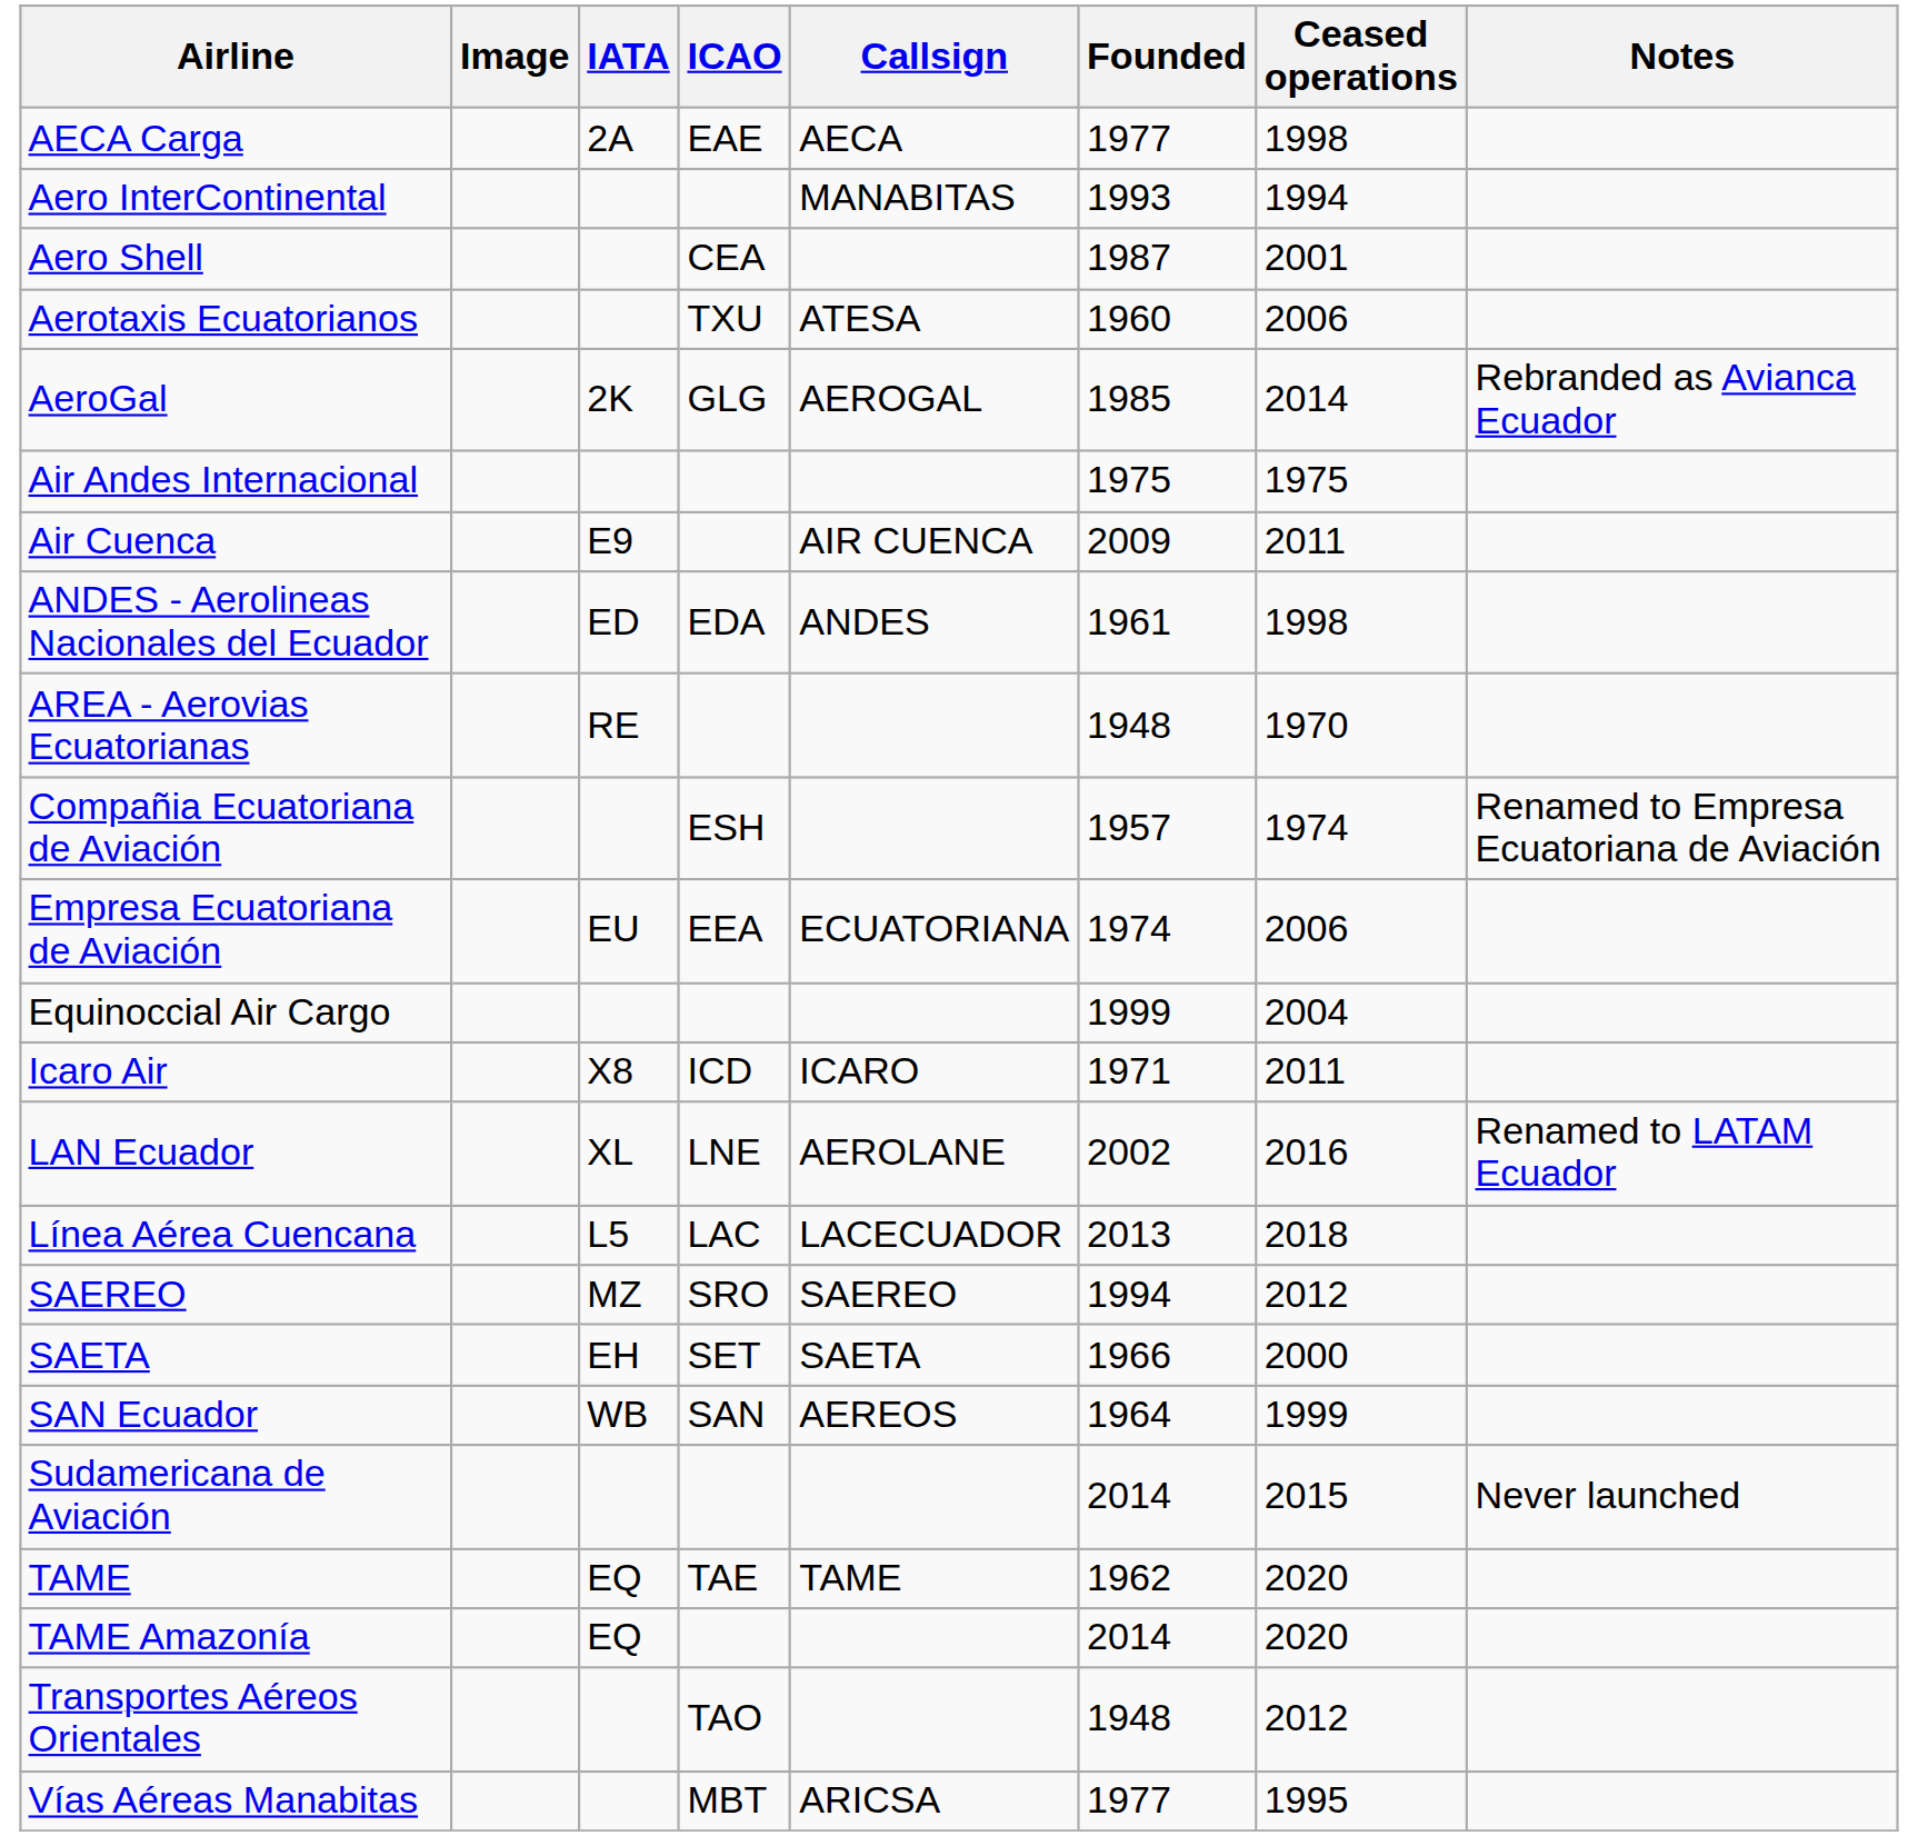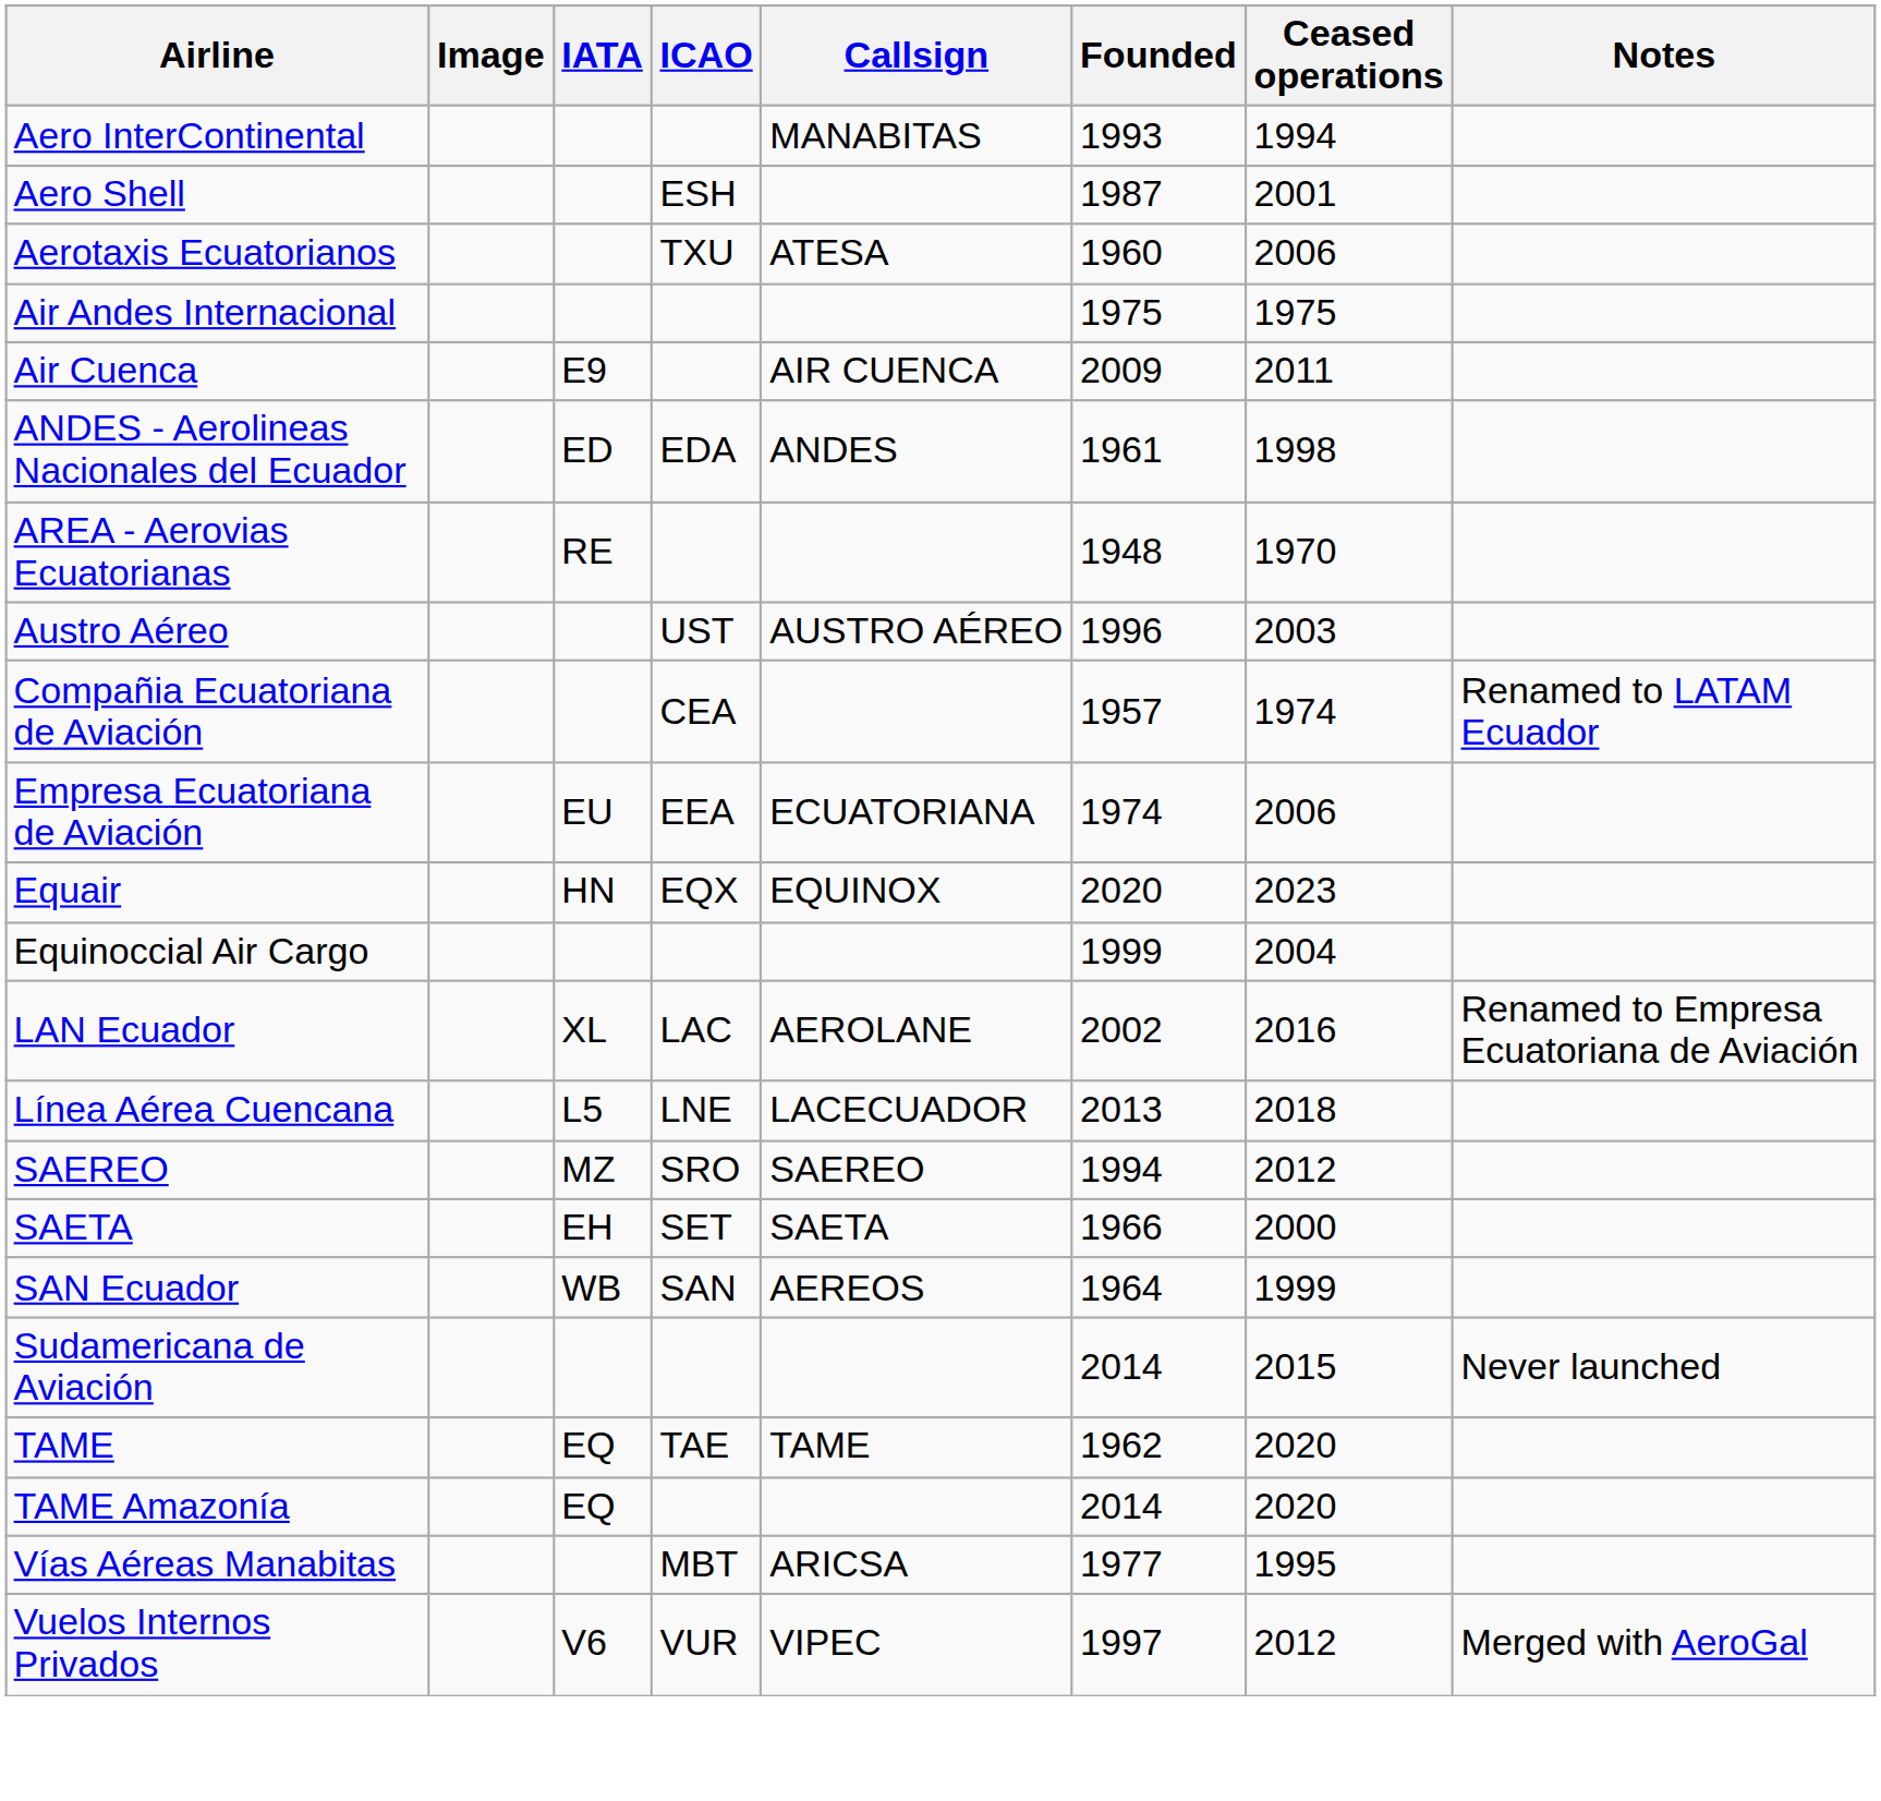 <table class="wikitable sortable" style="border-collapse:collapse; margin:auto;" border="1" cellpadding="3">
 <tr valign="middle">
 <th style="width:175px;">Airline</th>
 <th>Image</th>
 <th><a href='#'>IATA</a></th>
 <th><a href='#'>ICAO</a></th>
 <th><a href='#'>Callsign</a></th>
 <th>Founded</th>
 <th>Ceased<br>operations</th>
 <th style="width:175px;">Notes</th>
-</tr>
-<tr>
-<td><a href='#'>AECA Carga</a></td>
-<td></td>
-<td>2A</td>
-<td>EAE</td>
-<td>AECA</td>
-<td>1977</td>
-<td>1998</td>
-<td></td>
 </tr>
 <tr>
 <td><a href='#'>Aero InterContinental</a></td>
 <td></td>
 <td></td>
 <td></td>
 <td>MANABITAS</td>
 <td>1993</td>
 <td>1994</td>
 <td></td>
 </tr>
 <tr>
 <td><a href='#'>Aero Shell</a></td>
 <td></td>
 <td></td>
-<td>CEA</td>
+<td>ESH</td>
 <td></td>
 <td>1987</td>
 <td>2001</td>
 <td></td>
 </tr>
 <tr>
 <td><a href='#'>Aerotaxis Ecuatorianos</a></td>
 <td></td>
 <td></td>
 <td>TXU</td>
 <td>ATESA</td>
 <td>1960</td>
 <td>2006</td>
 <td></td>
-</tr>
-<tr>
-<td><a href='#'>AeroGal</a></td>
-<td></td>
-<td>2K</td>
-<td>GLG</td>
-<td>AEROGAL</td>
-<td>1985</td>
-<td>2014</td>
-<td>Rebranded as <a href='#'>Avianca Ecuador</a></td>
 </tr>
 <tr>
 <td><a href='#'>Air Andes Internacional</a></td>
 <td></td>
 <td></td>
 <td></td>
 <td></td>
 <td>1975</td>
 <td>1975</td>
 <td></td>
 </tr>
 <tr>
 <td><a href='#'>Air Cuenca</a></td>
 <td></td>
 <td>E9</td>
 <td></td>
 <td>AIR CUENCA</td>
 <td>2009</td>
 <td>2011</td>
 <td></td>
 </tr>
 <tr>
 <td><a href='#'>ANDES - Aerolineas Nacionales del Ecuador</a></td>
 <td></td>
 <td>ED</td>
 <td>EDA</td>
 <td>ANDES</td>
 <td>1961</td>
 <td>1998</td>
 <td></td>
 </tr>
 <tr>
 <td><a href='#'>AREA - Aerovias Ecuatorianas</a></td>
 <td></td>
 <td>RE</td>
 <td></td>
 <td></td>
 <td>1948</td>
 <td>1970</td>
 <td></td>
 </tr>
 <tr>
+<td><a href='#'>Austro Aéreo</a></td>
+<td></td>
+<td></td>
+<td>UST</td>
+<td>AUSTRO AÉREO</td>
+<td>1996</td>
+<td>2003</td>
+<td></td>
+</tr>
+<tr>
 <td><a href='#'>Compañia Ecuatoriana de Aviación</a></td>
 <td></td>
 <td></td>
-<td>ESH</td>
+<td>CEA</td>
 <td></td>
 <td>1957</td>
 <td>1974</td>
-<td>Renamed to Empresa Ecuatoriana de Aviación</td>
+<td>Renamed to <a href='#'>LATAM Ecuador</a></td>
 </tr>
 <tr>
 <td><a href='#'>Empresa Ecuatoriana de Aviación</a></td>
 <td></td>
 <td>EU</td>
 <td>EEA</td>
 <td>ECUATORIANA</td>
 <td>1974</td>
 <td>2006</td>
+<td></td>
+</tr>
+<tr>
+<td><a href='#'>Equair</a></td>
+<td></td>
+<td>HN</td>
+<td>EQX</td>
+<td>EQUINOX</td>
+<td>2020</td>
+<td>2023</td>
 <td></td>
 </tr>
 <tr>
 <td>Equinoccial Air Cargo</td>
 <td></td>
 <td></td>
 <td></td>
 <td></td>
 <td>1999</td>
 <td>2004</td>
 <td></td>
 </tr>
 <tr>
-<td><a href='#'>Icaro Air</a></td>
-<td></td>
-<td>X8</td>
-<td>ICD</td>
-<td>ICARO</td>
-<td>1971</td>
-<td>2011</td>
-<td></td>
-</tr>
-<tr>
 <td><a href='#'>LAN Ecuador</a></td>
 <td></td>
 <td>XL</td>
-<td>LNE</td>
+<td>LAC</td>
 <td>AEROLANE</td>
 <td>2002</td>
 <td>2016</td>
-<td>Renamed to <a href='#'>LATAM Ecuador</a></td>
+<td>Renamed to Empresa Ecuatoriana de Aviación</td>
 </tr>
 <tr>
 <td><a href='#'>Línea Aérea Cuencana</a></td>
 <td></td>
 <td>L5</td>
-<td>LAC</td>
+<td>LNE</td>
 <td>LACECUADOR</td>
 <td>2013</td>
 <td>2018</td>
 <td></td>
 </tr>
 <tr>
 <td><a href='#'>SAEREO</a></td>
 <td></td>
 <td>MZ</td>
 <td>SRO</td>
 <td>SAEREO</td>
 <td>1994</td>
 <td>2012</td>
 <td></td>
 </tr>
 <tr>
 <td><a href='#'>SAETA</a></td>
 <td></td>
 <td>EH</td>
 <td>SET</td>
 <td>SAETA</td>
 <td>1966</td>
 <td>2000</td>
 <td></td>
 </tr>
 <tr>
 <td><a href='#'>SAN Ecuador</a></td>
 <td></td>
 <td>WB</td>
 <td>SAN</td>
 <td>AEREOS</td>
 <td>1964</td>
 <td>1999</td>
 <td></td>
 </tr>
 <tr>
 <td><a href='#'>Sudamericana de Aviación</a></td>
 <td></td>
 <td></td>
 <td></td>
 <td></td>
 <td>2014</td>
 <td>2015</td>
 <td>Never launched</td>
 </tr>
 <tr>
 <td><a href='#'>TAME</a></td>
 <td></td>
 <td>EQ</td>
 <td>TAE</td>
 <td>TAME</td>
 <td>1962</td>
 <td>2020</td>
 <td></td>
 </tr>
 <tr>
 <td><a href='#'>TAME Amazonía</a></td>
 <td></td>
 <td>EQ</td>
 <td></td>
 <td></td>
 <td>2014</td>
 <td>2020</td>
 <td></td>
 </tr>
 <tr>
-<td><a href='#'>Transportes Aéreos Orientales</a></td>
-<td></td>
-<td></td>
-<td>TAO</td>
-<td></td>
-<td>1948</td>
-<td>2012</td>
-<td></td>
-</tr>
-<tr>
 <td><a href='#'>Vías Aéreas Manabitas</a></td>
 <td></td>
 <td></td>
 <td>MBT</td>
 <td>ARICSA</td>
 <td>1977</td>
 <td>1995</td>
 <td></td>
 </tr>
+<tr>
+<td><a href='#'>Vuelos Internos Privados</a></td>
+<td></td>
+<td>V6</td>
+<td>VUR</td>
+<td>VIPEC</td>
+<td>1997</td>
+<td>2012</td>
+<td>Merged with <a href='#'>AeroGal</a></td>
+</tr>
 </table>
